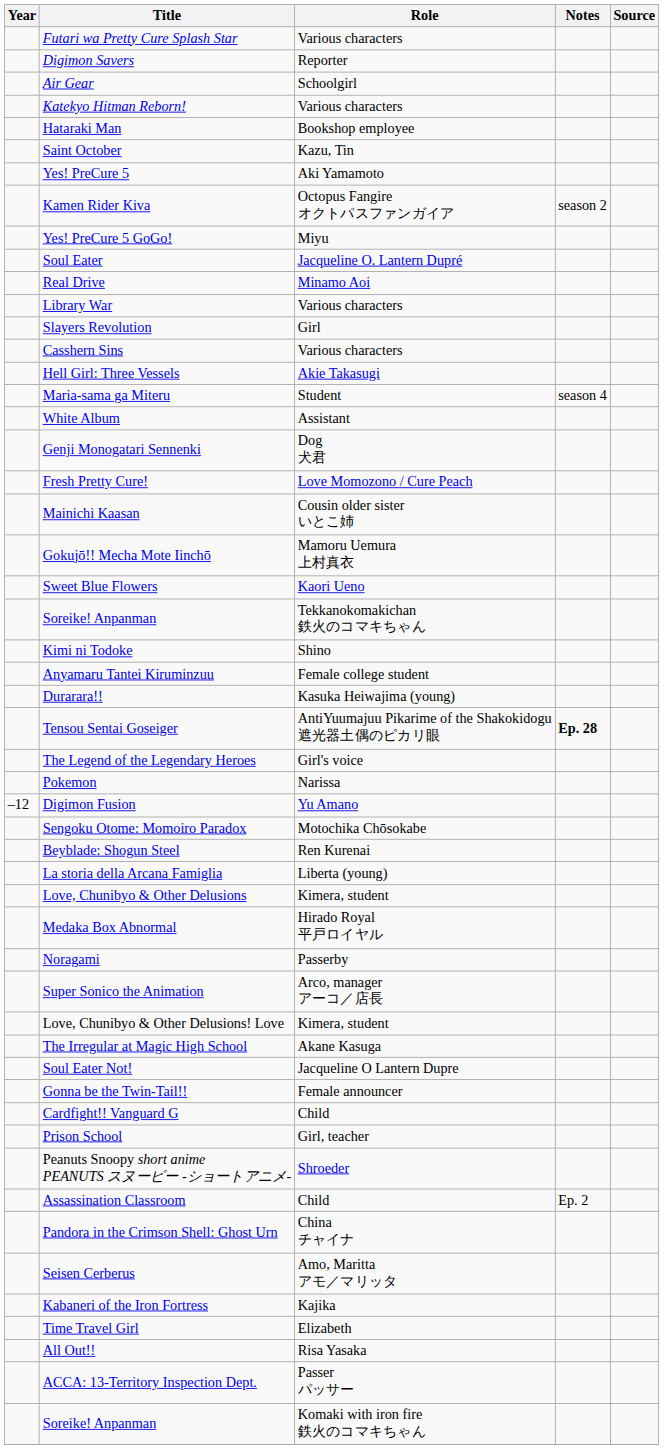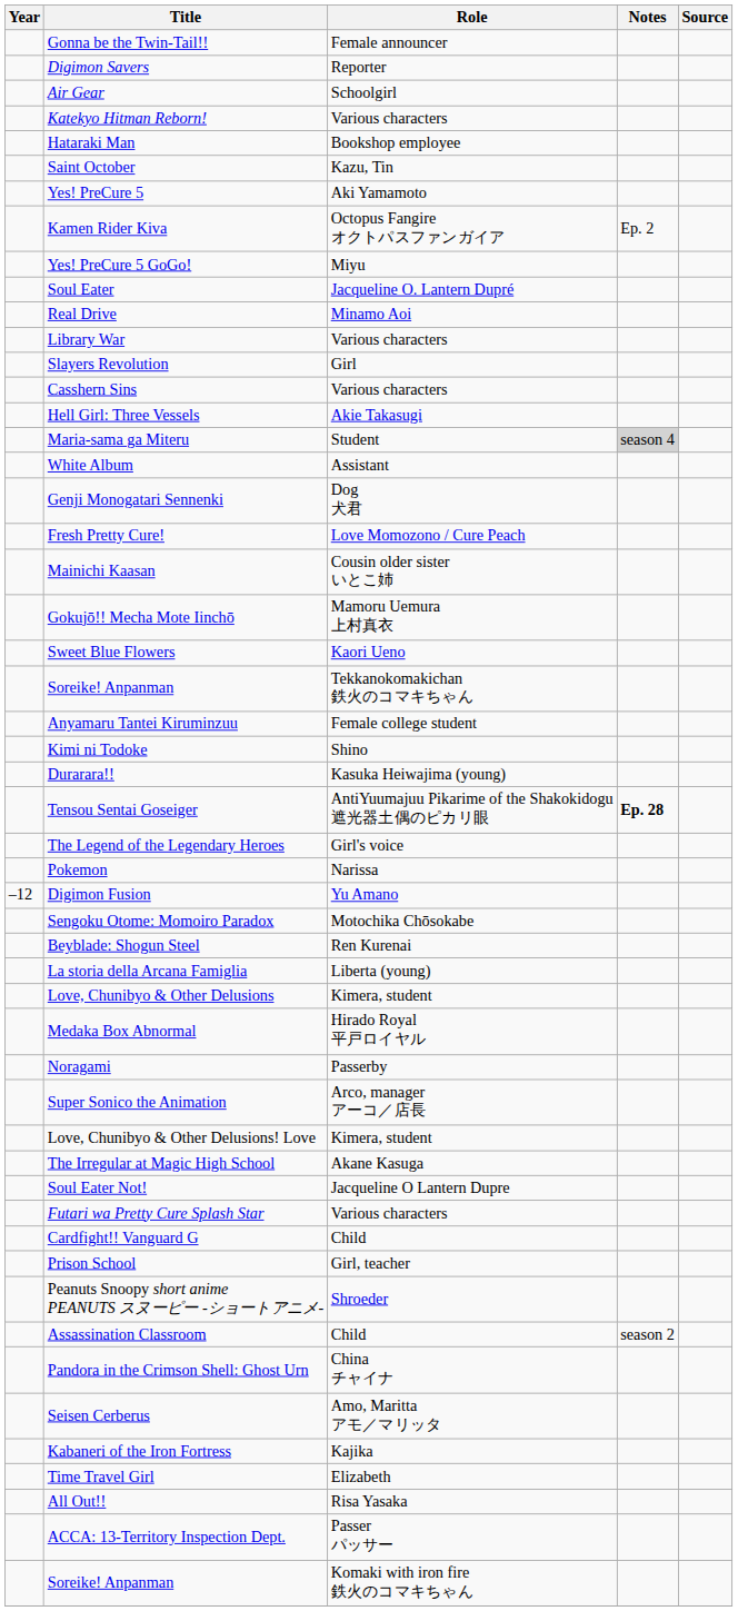 <table class="wikitable sortable plainrowheaders">
 <tr>
 <th>Year</th>
 <th>Title</th>
 <th>Role</th>
 <th class="unsortable">Notes</th>
 <th class="unsortable">Source</th>
 </tr>
 <tr>
 <td></td>
-<td><em><a href='#'>Futari wa Pretty Cure Splash Star</a></em></td>
-<td>Various characters </td>
+<td></em><a href='#'>Gonna be the Twin-Tail!!</a><em></td>
+<td>Female announcer</td>
 <td></td>
 <td></td>
 </tr>
 <tr>
 <td></td>
 <td><em><a href='#'>Digimon Savers</a></em></td>
 <td>Reporter</td>
 <td></td>
 <td></td>
 </tr>
 <tr>
 <td></td>
 <td><em><a href='#'>Air Gear</a></em></td>
 <td>Schoolgirl</td>
 <td></td>
 <td></td>
 </tr>
 <tr>
 <td></td>
 <td><em><a href='#'>Katekyo Hitman Reborn!</a><strong></td>
 <td>Various characters</td>
 <td></td>
 <td></td>
 </tr>
 <tr>
 <td></td>
 <td></em><a href='#'>Hataraki Man</a><em></td>
 <td>Bookshop employee</td>
 <td></td>
 <td></td>
 </tr>
 <tr>
 <td></td>
 <td></em><a href='#'>Saint October</a><em></td>
 <td>Kazu, Tin</td>
 <td></td>
 <td></td>
 </tr>
 <tr>
 <td></td>
 <td></em><a href='#'>Yes! PreCure 5</a><em></td>
 <td>Aki Yamamoto</td>
 <td></td>
 <td></td>
 </tr>
 <tr>
 <td></td>
 <td></em><a href='#'>Kamen Rider Kiva</a><em></td>
 <td>Octopus Fangire<br>オクトパスファンガイア</td>
-<td>season 2</td>
+<td>Ep. 2</td>
 <td></td>
 </tr>
 <tr>
 <td></td>
 <td></em><a href='#'>Yes! PreCure 5 GoGo!</a><em></td>
 <td>Miyu</td>
 <td></td>
 <td></td>
 </tr>
 <tr>
 <td></td>
 <td></em><a href='#'>Soul Eater</a> <em></td>
 <td><a href='#'>Jacqueline O. Lantern Dupré</a></td>
 <td></td>
 <td></td>
 </tr>
 <tr>
 <td></td>
 <td></em><a href='#'>Real Drive</a><em></td>
 <td><a href='#'>Minamo Aoi</a></td>
 <td></td>
 <td></td>
 </tr>
 <tr>
 <td></td>
 <td></em><a href='#'>Library War</a><em></td>
 <td>Various characters </td>
 <td></td>
 <td></td>
 </tr>
 <tr>
 <td></td>
 <td></em><a href='#'>Slayers Revolution</a><em></td>
 <td>Girl</td>
 <td></td>
 <td></td>
 </tr>
 <tr>
 <td></td>
 <td></em><a href='#'>Casshern Sins</a><em></td>
 <td>Various characters</td>
 <td></td>
 <td></td>
 </tr>
 <tr>
 <td></td>
 <td></em><a href='#'>Hell Girl: Three Vessels</a><em></td>
 <td><a href='#'>Akie Takasugi</a></td>
 <td></td>
 <td></td>
 </tr>
 <tr>
 <td></td>
 <td></em><a href='#'>Maria-sama ga Miteru</a><em></td>
 <td>Student</td>
-<td>season 4</td>
+<td style="background: lightgrey;">season 4</td>
 <td></td>
 </tr>
 <tr>
 <td></td>
 <td></em><a href='#'>White Album</a><em></td>
 <td>Assistant</td>
 <td></td>
 <td></td>
 </tr>
 <tr>
 <td></td>
 <td></em><a href='#'>Genji Monogatari Sennenki</a><em></td>
 <td>Dog<br>犬君</td>
 <td></td>
 <td></td>
 </tr>
 <tr>
 <td></td>
 <td></em><a href='#'>Fresh Pretty Cure!</a><em></td>
 <td><a href='#'>Love Momozono / Cure Peach</a></td>
 <td></td>
 <td></td>
 </tr>
 <tr>
 <td></td>
 <td></em><a href='#'>Mainichi Kaasan</a><em></td>
 <td>Cousin older sister<br>いとこ姉</td>
 <td></td>
 <td></td>
 </tr>
 <tr>
 <td></td>
 <td></em><a href='#'>Gokujō!! Mecha Mote Iinchō</a><em></td>
 <td>Mamoru Uemura<br>上村真衣</td>
 <td></td>
 <td></td>
 </tr>
 <tr>
 <td></td>
 <td></em><a href='#'>Sweet Blue Flowers</a><em></td>
 <td><a href='#'>Kaori Ueno</a></td>
 <td></td>
 <td></td>
 </tr>
 <tr>
 <td></td>
 <td></em><a href='#'>Soreike! Anpanman</a><em></td>
 <td>Tekkanokomakichan<br>鉄火のコマキちゃん</td>
 <td></td>
 <td></td>
 </tr>
 <tr>
 <td></td>
-<td></em><a href='#'>Kimi ni Todoke</a><em></td>
-<td>Shino</td>
+<td></em><a href='#'>Anyamaru Tantei Kiruminzuu</a><em></td>
+<td>Female college student</td>
 <td></td>
 <td></td>
 </tr>
 <tr>
 <td></td>
-<td></em><a href='#'>Anyamaru Tantei Kiruminzuu</a><em></td>
-<td>Female college student</td>
+<td></em><a href='#'>Kimi ni Todoke</a><em></td>
+<td>Shino</td>
 <td></td>
 <td></td>
 </tr>
 <tr>
 <td></td>
 <td></em><a href='#'>Durarara!!</a><em></td>
 <td>Kasuka Heiwajima (young)</td>
 <td></td>
 <td></td>
 </tr>
 <tr>
 <td></td>
 <td></em><a href='#'>Tensou Sentai Goseiger</a><em></td>
 <td>AntiYuumajuu Pikarime of the Shakokidogu<br>遮光器土偶のピカリ眼</td>
 <td><strong>Ep. 28</strong></td>
 <td></td>
 </tr>
 <tr>
 <td></td>
 <td></em><a href='#'>The Legend of the Legendary Heroes</a><em></td>
 <td>Girl's voice</td>
 <td></td>
 <td></td>
 </tr>
 <tr>
 <td></td>
 <td></em><a href='#'>Pokemon</a><em></td>
 <td>Narissa</td>
 <td></td>
 <td></td>
 </tr>
 <tr>
 <td>–12</td>
 <td></em><a href='#'>Digimon Fusion</a><em></td>
 <td><a href='#'>Yu Amano</a></td>
 <td></td>
 <td></td>
 </tr>
 <tr>
 <td></td>
 <td></em><a href='#'>Sengoku Otome: Momoiro Paradox</a><em></td>
 <td>Motochika Chōsokabe</td>
 <td></td>
 <td></td>
 </tr>
 <tr>
 <td></td>
 <td></em><a href='#'>Beyblade: Shogun Steel</a><em></td>
 <td>Ren Kurenai</td>
 <td></td>
 <td></td>
 </tr>
 <tr>
 <td></td>
 <td></em><a href='#'>La storia della Arcana Famiglia</a><em></td>
 <td>Liberta (young)</td>
 <td></td>
 <td></td>
 </tr>
 <tr>
 <td></td>
 <td></em><a href='#'>Love, Chunibyo & Other Delusions</a><em></td>
 <td>Kimera, student</td>
 <td></td>
 <td></td>
 </tr>
 <tr>
 <td></td>
 <td></em><a href='#'>Medaka Box Abnormal</a><em></td>
 <td>Hirado Royal<br>平戸ロイヤル</td>
 <td></td>
 <td></td>
 </tr>
 <tr>
 <td></td>
 <td></em><a href='#'>Noragami</a><em></td>
 <td>Passerby</td>
 <td></td>
 <td></td>
 </tr>
 <tr>
 <td></td>
 <td></em><a href='#'>Super Sonico the Animation</a><em></td>
 <td>Arco, manager<br>アーコ／店長</td>
 <td></td>
 <td></td>
 </tr>
 <tr>
 <td></td>
 <td></em>Love, Chunibyo & Other Delusions! Love<em></td>
 <td>Kimera, student</td>
 <td></td>
 <td></td>
 </tr>
 <tr>
 <td></td>
 <td></em><a href='#'>The Irregular at Magic High School</a><em></td>
 <td>Akane Kasuga</td>
 <td></td>
 <td></td>
 </tr>
 <tr>
 <td></td>
 <td></em><a href='#'>Soul Eater Not!</a><em></td>
 <td>Jacqueline O Lantern Dupre</td>
 <td></td>
 <td></td>
 </tr>
 <tr>
 <td></td>
-<td></em><a href='#'>Gonna be the Twin-Tail!!</a><em></td>
-<td>Female announcer</td>
+<td><em><a href='#'>Futari wa Pretty Cure Splash Star</a></em></td>
+<td>Various characters </td>
 <td></td>
 <td></td>
 </tr>
 <tr>
 <td></td>
 <td></em><a href='#'>Cardfight!! Vanguard G</a><em></td>
 <td>Child</td>
 <td></td>
 <td></td>
 </tr>
 <tr>
 <td></td>
 <td></em><a href='#'>Prison School</a><em></td>
 <td>Girl, teacher</td>
 <td></td>
 <td></td>
 </tr>
 <tr>
 <td></td>
 <td></em>Peanuts Snoopy<em> short anime<br>PEANUTS スヌーピー -ショートアニメ-</td>
 <td><a href='#'>Shroeder</a></td>
 <td></td>
 <td></td>
 </tr>
 <tr>
 <td></td>
 <td></em><a href='#'>Assassination Classroom</a><em></td>
 <td>Child</td>
-<td>Ep. 2</td>
+<td>season 2</td>
 <td></td>
 </tr>
 <tr>
 <td></td>
 <td></em><a href='#'>Pandora in the Crimson Shell: Ghost Urn</a><em></td>
 <td>China<br>チャイナ</td>
 <td></td>
 <td></td>
 </tr>
 <tr>
 <td></td>
 <td></em><a href='#'>Seisen Cerberus</a><em></td>
 <td>Amo, Maritta<br>アモ／マリッタ</td>
 <td></td>
 <td></td>
 </tr>
 <tr>
 <td></td>
 <td></em><a href='#'>Kabaneri of the Iron Fortress</a><em></td>
 <td>Kajika</td>
 <td></td>
 <td></td>
 </tr>
 <tr>
 <td></td>
 <td></em><a href='#'>Time Travel Girl</a><em></td>
 <td>Elizabeth</td>
 <td></td>
 <td></td>
 </tr>
 <tr>
 <td></td>
 <td></em><a href='#'>All Out!!</a><em></td>
 <td>Risa Yasaka</td>
 <td></td>
 <td></td>
 </tr>
 <tr>
 <td></td>
 <td></em><a href='#'>ACCA: 13-Territory Inspection Dept.</a><em></td>
 <td>Passer<br>パッサー</td>
 <td></td>
 <td></td>
 </tr>
 <tr>
 <td></td>
 <td></em><a href='#'>Soreike! Anpanman</a><em></td>
 <td>Komaki with iron fire<br>鉄火のコマキちゃん</td>
 <td></td>
 <td></td>
 </tr>
 <tr>
 </tr>
 </table>
